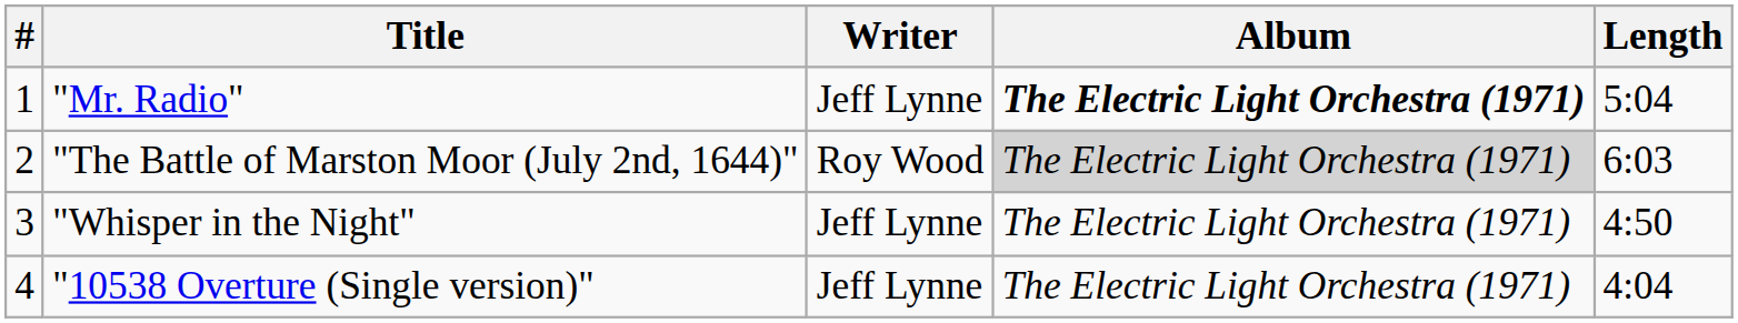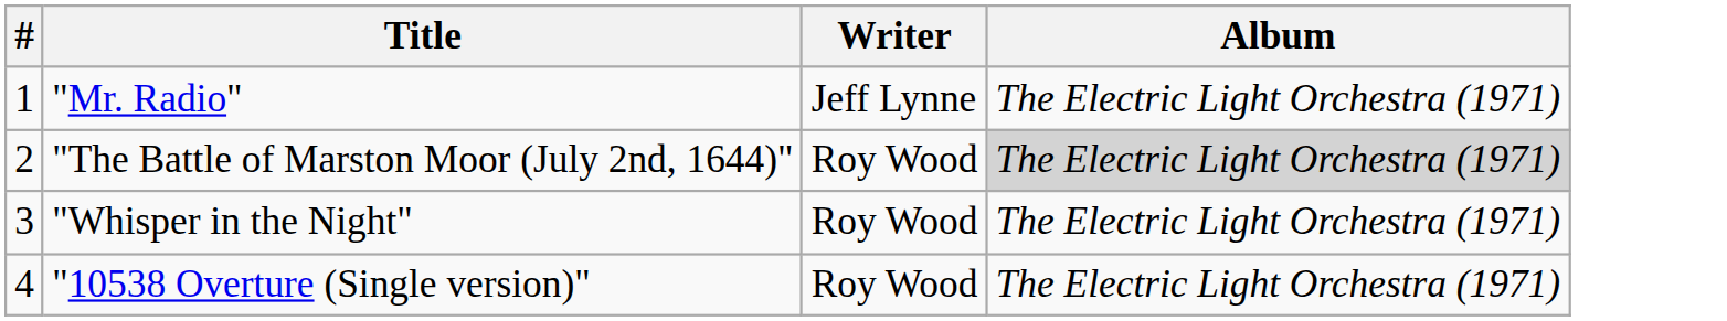 <table class="wikitable sortable">
 <tr>
 <th>#</th>
 <th>Title</th>
 <th>Writer</th>
 <th>Album</th>
-<th>Length</th>
 </tr>
 <tr>
 <td>1</td>
 <td>"<a href='#'>Mr. Radio</a>"</td>
 <td>Jeff Lynne</td>
-<td><strong><em>The Electric Light Orchestra (1971)</em></strong></td>
-<td>5:04</td>
+<td><em>The Electric Light Orchestra (1971)</em></td>
 </tr>
 <tr>
 <td>2</td>
 <td>"The Battle of Marston Moor (July 2nd, 1644)"</td>
 <td>Roy Wood</td>
 <td style="background: lightgrey;"><em>The Electric Light Orchestra (1971)</em></td>
-<td>6:03</td>
 </tr>
 <tr>
 <td>3</td>
 <td>"Whisper in the Night"</td>
-<td>Jeff Lynne</td>
+<td>Roy Wood</td>
 <td><em>The Electric Light Orchestra (1971)</em></td>
-<td>4:50</td>
 </tr>
 <tr>
 <td>4</td>
 <td>"<a href='#'>10538 Overture</a> (Single version)"</td>
-<td>Jeff Lynne</td>
+<td>Roy Wood</td>
 <td><em>The Electric Light Orchestra (1971)</em></td>
-<td>4:04</td>
 </tr>
 </table>
